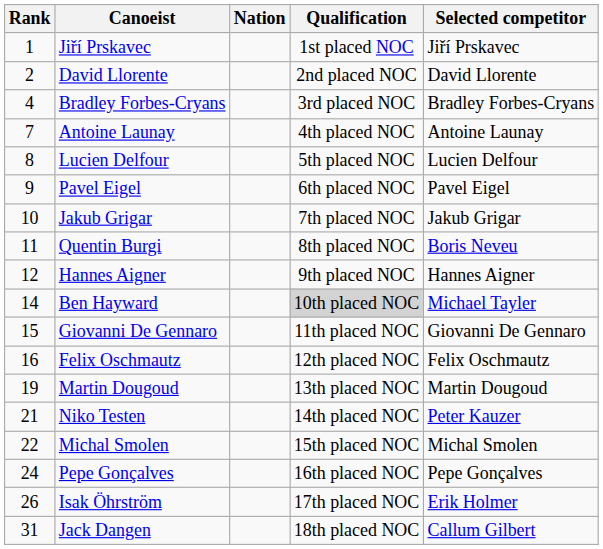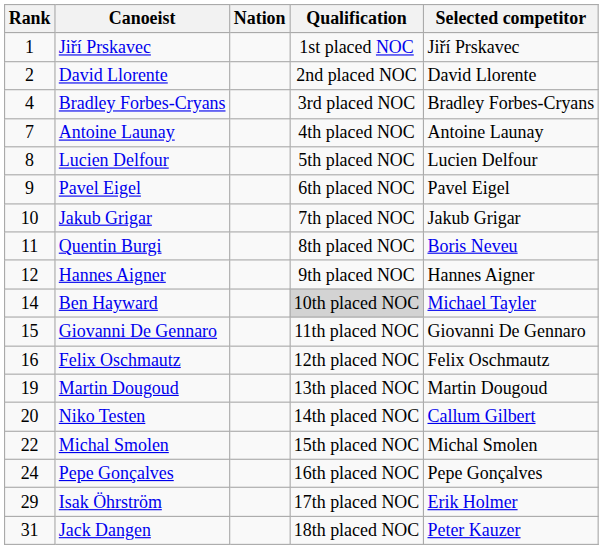 <table class="wikitable sortable" style="text-align:center">
 <tr>
 <th>Rank</th>
 <th>Canoeist</th>
 <th>Nation</th>
 <th>Qualification</th>
 <th>Selected competitor</th>
 </tr>
 <tr>
 <td>1</td>
 <td align="left"><a href='#'>Jiří Prskavec</a></td>
 <td align="left"></td>
 <td>1st placed <a href='#'>NOC</a></td>
 <td align="left">Jiří Prskavec</td>
 </tr>
 <tr>
 <td>2</td>
 <td align="left"><a href='#'>David Llorente</a></td>
 <td align="left"></td>
 <td>2nd placed NOC</td>
 <td align="left">David Llorente</td>
 </tr>
 <tr>
 <td>4</td>
 <td align="left"><a href='#'>Bradley Forbes-Cryans</a></td>
 <td align="left"></td>
 <td>3rd placed NOC</td>
 <td align="left">Bradley Forbes-Cryans</td>
 </tr>
 <tr>
 <td>7</td>
 <td align="left"><a href='#'>Antoine Launay</a></td>
 <td align="left"></td>
 <td>4th placed NOC</td>
 <td align="left">Antoine Launay</td>
 </tr>
 <tr>
 <td>8</td>
 <td align="left"><a href='#'>Lucien Delfour</a></td>
 <td align="left"></td>
 <td>5th placed NOC</td>
 <td align="left">Lucien Delfour</td>
 </tr>
 <tr>
 <td>9</td>
 <td align="left"><a href='#'>Pavel Eigel</a></td>
 <td align="left"></td>
 <td>6th placed NOC</td>
 <td align="left">Pavel Eigel</td>
 </tr>
 <tr>
 <td>10</td>
 <td align="left"><a href='#'>Jakub Grigar</a></td>
 <td align="left"></td>
 <td>7th placed NOC</td>
 <td align="left">Jakub Grigar</td>
 </tr>
 <tr>
 <td>11</td>
 <td align="left"><a href='#'>Quentin Burgi</a></td>
 <td align="left"></td>
 <td>8th placed NOC</td>
 <td align="left"><a href='#'>Boris Neveu</a></td>
 </tr>
 <tr>
 <td>12</td>
 <td align="left"><a href='#'>Hannes Aigner</a></td>
 <td align="left"></td>
 <td>9th placed NOC</td>
 <td align="left">Hannes Aigner</td>
 </tr>
 <tr>
 <td>14</td>
 <td align="left"><a href='#'>Ben Hayward</a></td>
 <td align="left"></td>
 <td style="background: lightgrey;">10th placed NOC</td>
 <td align="left"><a href='#'>Michael Tayler</a></td>
 </tr>
 <tr>
 <td>15</td>
 <td align="left"><a href='#'>Giovanni De Gennaro</a></td>
 <td align="left"></td>
 <td>11th placed NOC</td>
 <td align="left">Giovanni De Gennaro</td>
 </tr>
 <tr>
 <td>16</td>
 <td align="left"><a href='#'>Felix Oschmautz</a></td>
 <td align="left"></td>
 <td>12th placed NOC</td>
 <td align="left">Felix Oschmautz</td>
 </tr>
 <tr>
 <td>19</td>
 <td align="left"><a href='#'>Martin Dougoud</a></td>
 <td align="left"></td>
 <td>13th placed NOC</td>
 <td align="left">Martin Dougoud</td>
 </tr>
 <tr>
-<td>21</td>
+<td>20</td>
 <td align="left"><a href='#'>Niko Testen</a></td>
 <td align="left"></td>
 <td>14th placed NOC</td>
-<td align="left"><a href='#'>Peter Kauzer</a></td>
+<td align="left"><a href='#'>Callum Gilbert</a></td>
 </tr>
 <tr>
 <td>22</td>
 <td align="left"><a href='#'>Michal Smolen</a></td>
 <td align="left"></td>
 <td>15th placed NOC</td>
 <td align="left">Michal Smolen</td>
 </tr>
 <tr>
 <td>24</td>
 <td align="left"><a href='#'>Pepe Gonçalves</a></td>
 <td align="left"></td>
 <td>16th placed NOC</td>
 <td align="left">Pepe Gonçalves</td>
 </tr>
 <tr>
-<td>26</td>
+<td>29</td>
 <td align="left"><a href='#'>Isak Öhrström</a></td>
 <td align="left"></td>
 <td>17th placed NOC</td>
 <td align="left"><a href='#'>Erik Holmer</a></td>
 </tr>
 <tr>
 <td>31</td>
 <td align="left"><a href='#'>Jack Dangen</a></td>
 <td align="left"></td>
 <td>18th placed NOC</td>
-<td align="left"><a href='#'>Callum Gilbert</a></td>
+<td align="left"><a href='#'>Peter Kauzer</a></td>
 </tr>
 </table>
